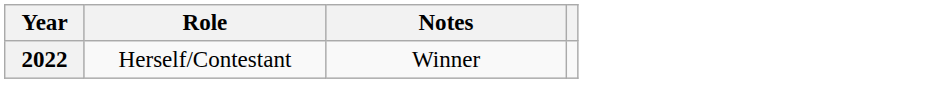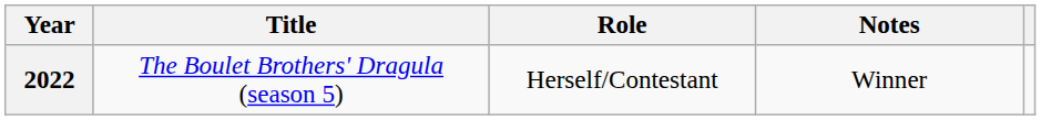 <table class="wikitable plainrowheaders" style="text-align:center;">
 <tr>
 <th scope="col" style="width:03em;">Year</th>
+<th scope="col" style="width:15em;">Title</th>
 <th scope="col" style="width:10em;">Role</th>
 <th scope="col" style="width:10em;">Notes</th>
 <th></th>
 </tr>
 <tr>
 <th scope="row" style="text-align:center">2022</th>
+<td><em><a href='#'>The Boulet Brothers' Dragula</a></em> (<a href='#'>season 5</a>)</td>
 <td>Herself/Contestant</td>
 <td>Winner</td>
 <td></td>
 </tr>
 </table>
